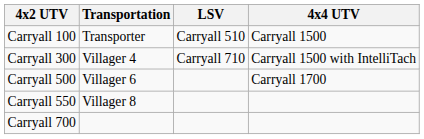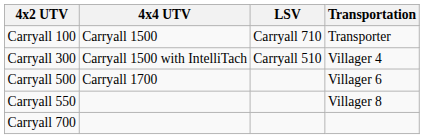 <table class="wikitable">
 <tr>
 <th>4x2 UTV</th>
+<th>4x4 UTV</th>
+<th>LSV</th>
 <th>Transportation</th>
-<th>LSV</th>
-<th>4x4 UTV</th>
 </tr>
 <tr>
 <td>Carryall 100</td>
+<td>Carryall 1500</td>
+<td>Carryall 710</td>
 <td>Transporter</td>
-<td>Carryall 510</td>
-<td>Carryall 1500</td>
 </tr>
 <tr>
 <td>Carryall 300</td>
+<td>Carryall 1500 with IntelliTach</td>
+<td>Carryall 510</td>
 <td>Villager 4</td>
-<td>Carryall 710</td>
-<td>Carryall 1500 with IntelliTach</td>
 </tr>
 <tr>
 <td>Carryall 500</td>
+<td>Carryall 1700</td>
+<td></td>
 <td>Villager 6</td>
-<td></td>
-<td>Carryall 1700</td>
 </tr>
 <tr>
 <td>Carryall 550</td>
-<td>Villager 8</td>
 <td></td>
 <td></td>
+<td>Villager 8</td>
 </tr>
 <tr>
 <td>Carryall 700</td>
 <td></td>
 <td></td>
 <td></td>
 </tr>
 </table>
